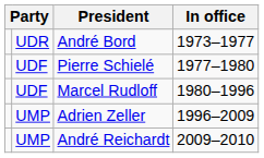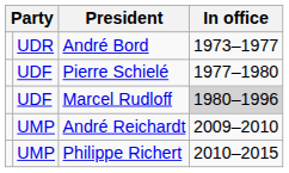 <table class="wikitable">
 <tr>
 <th colspan="2">Party</th>
 <th>President</th>
 <th>In office</th>
 </tr>
 <tr>
 <td></td>
 <td><a href='#'>UDR</a></td>
 <td><a href='#'>André Bord</a></td>
 <td>1973–1977</td>
 </tr>
 <tr>
 <td></td>
 <td><a href='#'>UDF</a></td>
 <td><a href='#'>Pierre Schielé</a></td>
 <td>1977–1980</td>
 </tr>
 <tr>
 <td></td>
 <td><a href='#'>UDF</a></td>
 <td><a href='#'>Marcel Rudloff</a></td>
-<td>1980–1996</td>
-</tr>
-<tr>
-<td></td>
-<td><a href='#'>UMP</a></td>
-<td><a href='#'>Adrien Zeller</a></td>
-<td>1996–2009</td>
+<td style="background: lightgrey;">1980–1996</td>
 </tr>
 <tr>
 <td></td>
 <td><a href='#'>UMP</a></td>
 <td><a href='#'>André Reichardt</a></td>
 <td>2009–2010</td>
 </tr>
+<tr>
+<td></td>
+<td><a href='#'>UMP</a></td>
+<td><a href='#'>Philippe Richert</a></td>
+<td>2010–2015</td>
+</tr>
 </table>
